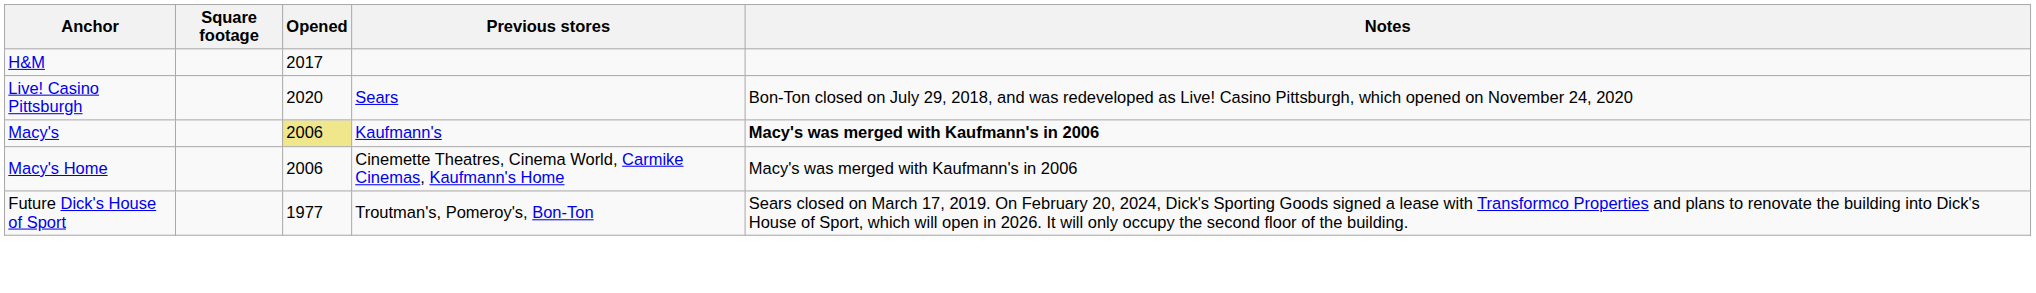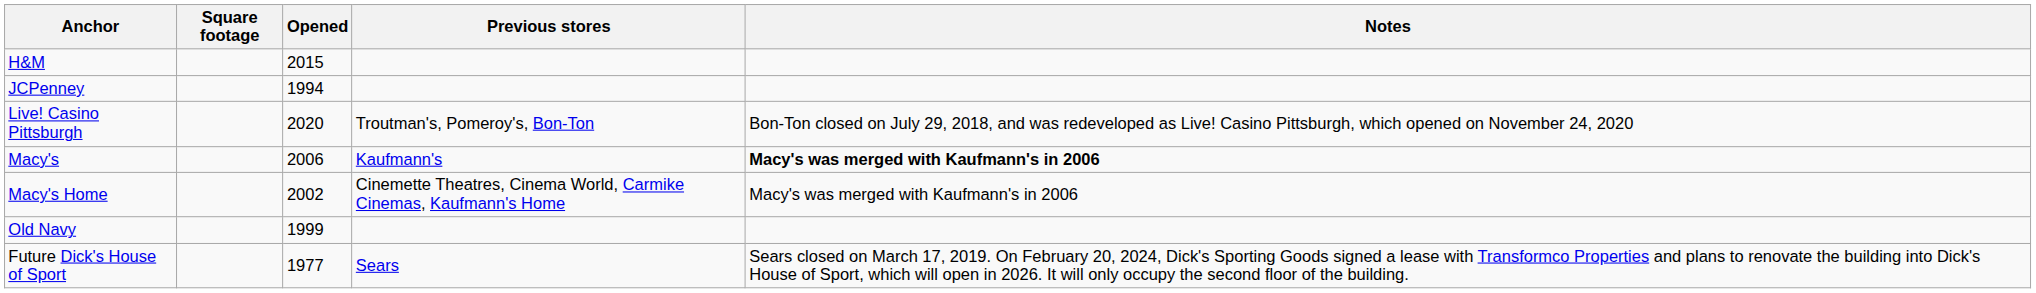 <table class="wikitable">
 <tr>
 <th>Anchor</th>
 <th>Square footage</th>
 <th>Opened</th>
 <th>Previous stores</th>
 <th>Notes</th>
 </tr>
 <tr>
 <td><a href='#'>H&M</a></td>
 <td></td>
-<td>2017</td>
+<td>2015</td>
+<td></td>
+<td></td>
+</tr>
+<tr>
+<td><a href='#'>JCPenney</a></td>
+<td></td>
+<td>1994</td>
 <td></td>
 <td></td>
 </tr>
 <tr>
 <td><a href='#'>Live! Casino Pittsburgh</a></td>
 <td></td>
 <td>2020</td>
-<td><a href='#'>Sears</a></td>
+<td>Troutman's, Pomeroy's, <a href='#'>Bon-Ton</a></td>
 <td>Bon-Ton closed on July 29, 2018, and was redeveloped as Live! Casino Pittsburgh, which opened on November 24, 2020</td>
 </tr>
 <tr>
 <td><a href='#'>Macy's</a></td>
 <td></td>
-<td style="background: khaki;">2006</td>
+<td>2006</td>
 <td><a href='#'>Kaufmann's</a></td>
 <td><strong>Macy's was merged with Kaufmann's in 2006</strong></td>
 </tr>
 <tr>
 <td><a href='#'>Macy's Home</a></td>
 <td></td>
-<td>2006</td>
+<td>2002</td>
 <td>Cinemette Theatres, Cinema World, <a href='#'>Carmike Cinemas</a>, <a href='#'>Kaufmann's Home</a></td>
 <td>Macy's was merged with Kaufmann's in 2006</td>
+</tr>
+<tr>
+<td><a href='#'>Old Navy</a></td>
+<td></td>
+<td>1999</td>
+<td></td>
+<td></td>
 </tr>
 <tr>
 <td>Future <a href='#'>Dick's House of Sport</a></td>
 <td></td>
 <td>1977</td>
-<td>Troutman's, Pomeroy's, <a href='#'>Bon-Ton</a></td>
+<td><a href='#'>Sears</a></td>
 <td>Sears closed on March 17, 2019. On February 20, 2024, Dick's Sporting Goods signed a lease with <a href='#'>Transformco Properties</a> and plans to renovate the building into Dick's House of Sport, which will open in 2026. It will only occupy the second floor of the building.</td>
 </tr>
 </table>
